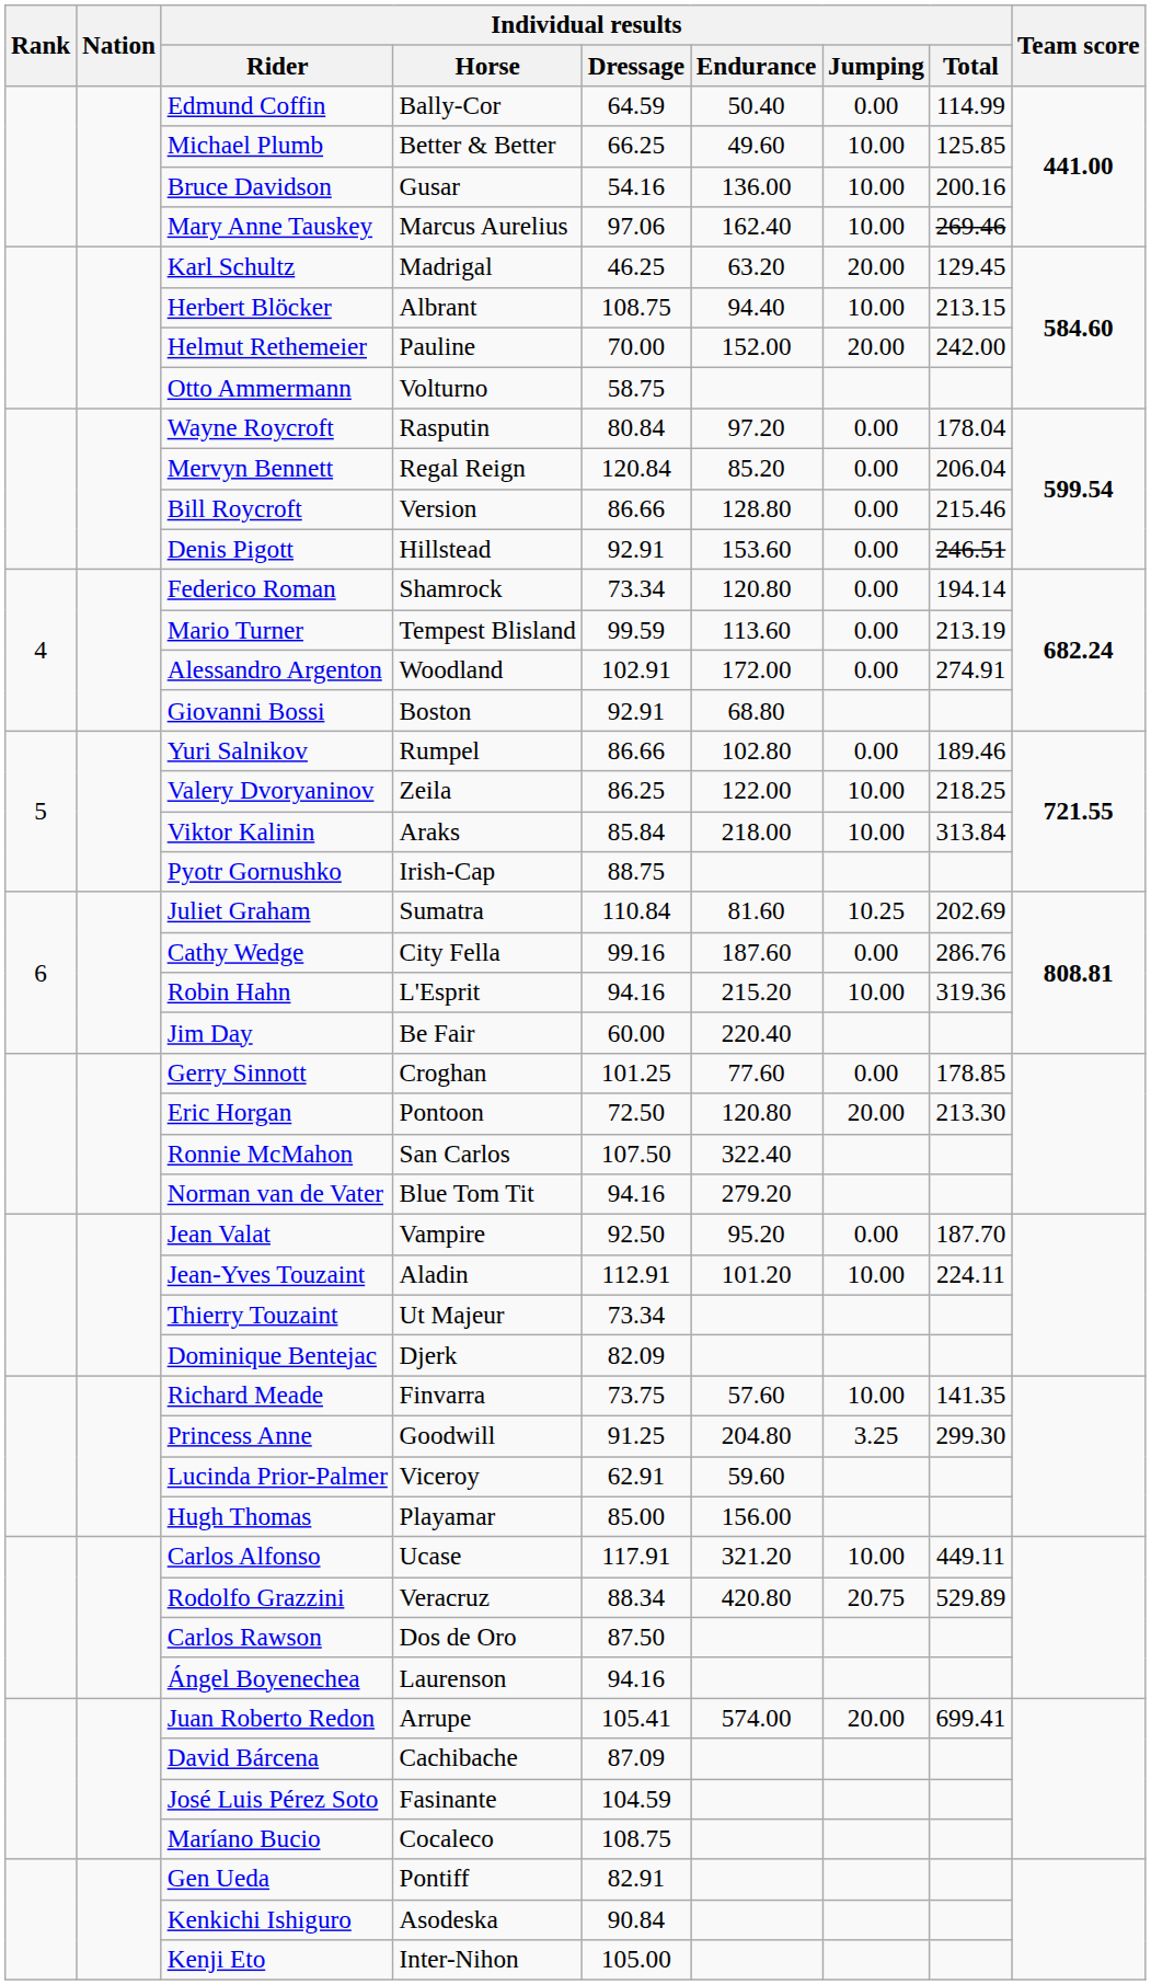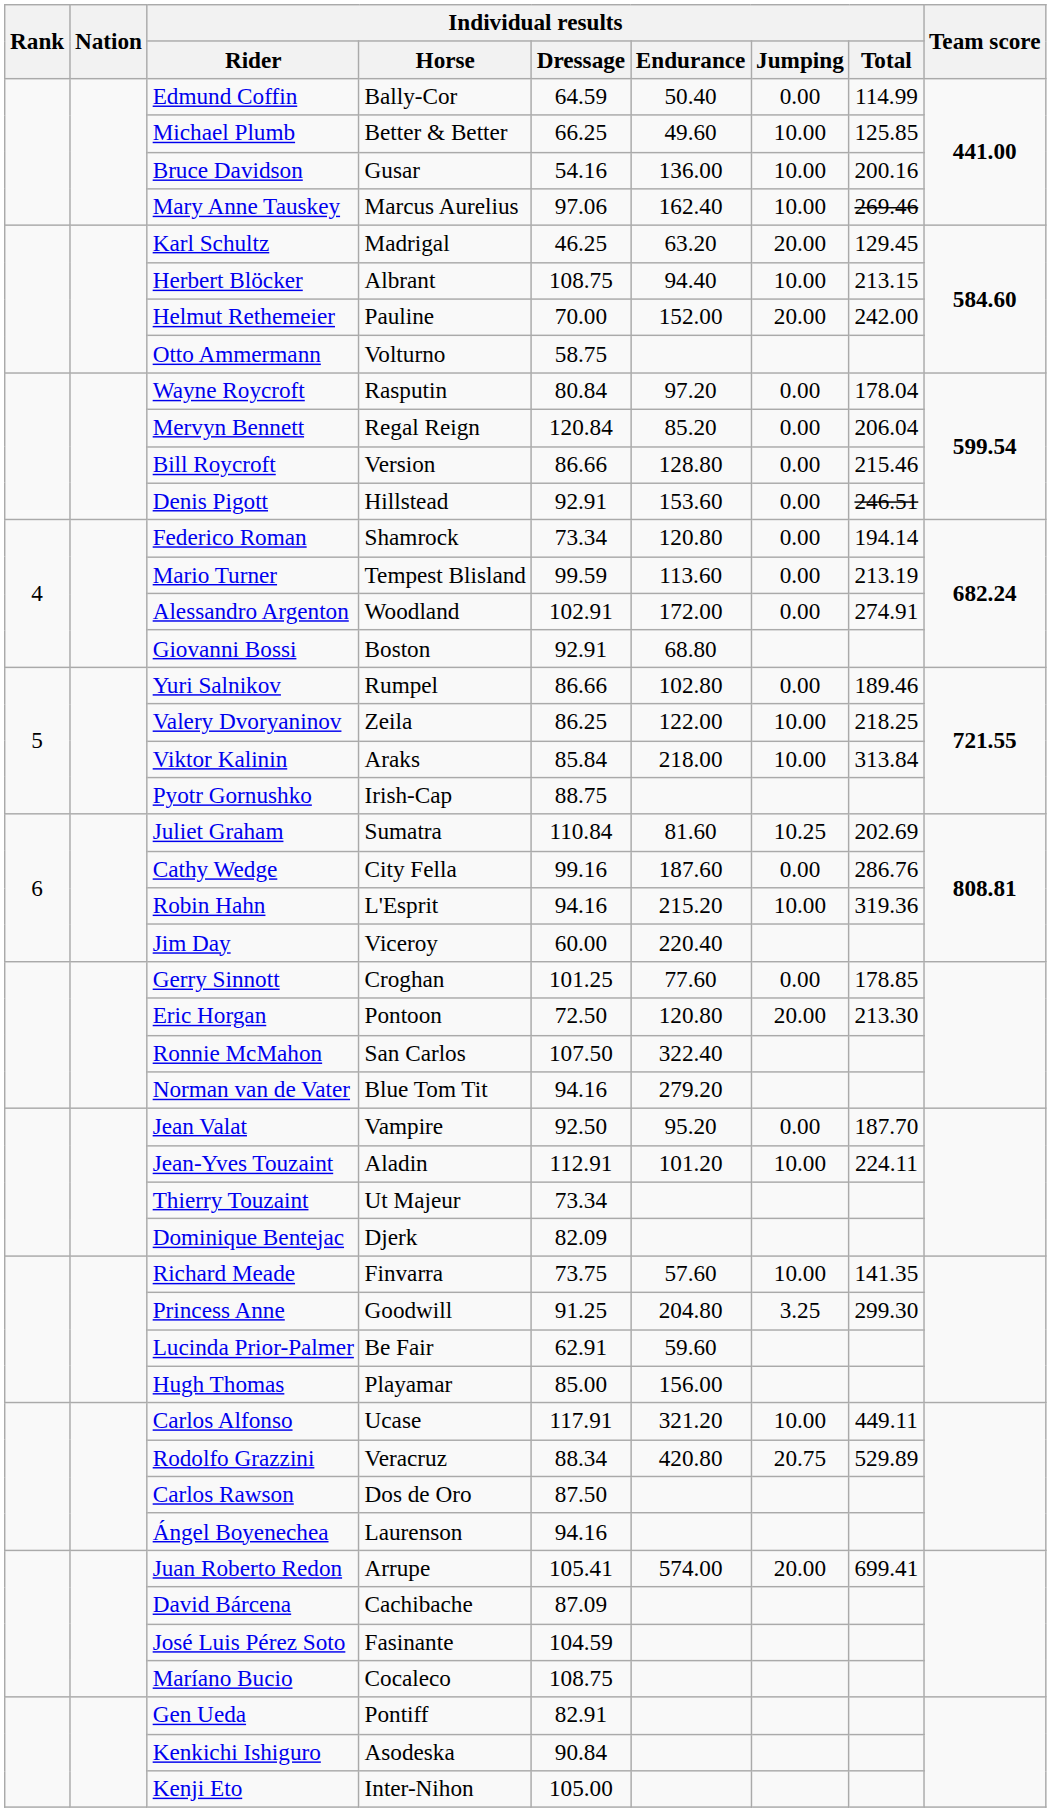 <table class="wikitable sortable" style="text-align:center">
 <tr>
 <th rowspan=2>Rank</th>
 <th rowspan=2>Nation</th>
 <th colspan=6>Individual results</th>
 <th rowspan=2>Team score</th>
 </tr>
 <tr>
 <th>Rider</th>
 <th>Horse</th>
 <th>Dressage</th>
 <th>Endurance</th>
 <th>Jumping</th>
 <th>Total</th>
 </tr>
 <tr>
 <td rowspan=4></td>
 <td align=left rowspan=4></td>
 <td align=left><a href='#'>Edmund Coffin</a></td>
 <td align=left>Bally-Cor</td>
 <td>64.59</td>
 <td>50.40</td>
 <td>0.00</td>
 <td>114.99</td>
 <td rowspan=4><strong>441.00</strong></td>
 </tr>
 <tr>
 <td align=left><a href='#'>Michael Plumb</a></td>
 <td align=left>Better & Better</td>
 <td>66.25</td>
 <td>49.60</td>
 <td>10.00</td>
 <td>125.85</td>
 </tr>
 <tr>
 <td align=left><a href='#'>Bruce Davidson</a></td>
 <td align=left>Gusar</td>
 <td>54.16</td>
 <td>136.00</td>
 <td>10.00</td>
 <td>200.16</td>
 </tr>
 <tr>
 <td align=left><a href='#'>Mary Anne Tauskey</a></td>
 <td align=left>Marcus Aurelius</td>
 <td>97.06</td>
 <td>162.40</td>
 <td>10.00</td>
 <td><s>269.46</s></td>
 </tr>
 <tr>
 <td rowspan=4></td>
 <td align=left rowspan=4></td>
 <td align=left><a href='#'>Karl Schultz</a></td>
 <td align=left>Madrigal</td>
 <td>46.25</td>
 <td>63.20</td>
 <td>20.00</td>
 <td>129.45</td>
 <td rowspan=4><strong>584.60</strong></td>
 </tr>
 <tr>
 <td align=left><a href='#'>Herbert Blöcker</a></td>
 <td align=left>Albrant</td>
 <td>108.75</td>
 <td>94.40</td>
 <td>10.00</td>
 <td>213.15</td>
 </tr>
 <tr>
 <td align=left><a href='#'>Helmut Rethemeier</a></td>
 <td align=left>Pauline</td>
 <td>70.00</td>
 <td>152.00</td>
 <td>20.00</td>
 <td>242.00</td>
 </tr>
 <tr>
 <td align=left><a href='#'>Otto Ammermann</a></td>
 <td align=left>Volturno</td>
 <td>58.75</td>
 <td></td>
 <td></td>
 <td></td>
 </tr>
 <tr>
 <td rowspan=4></td>
 <td align=left rowspan=4></td>
 <td align=left><a href='#'>Wayne Roycroft</a></td>
 <td align=left>Rasputin</td>
 <td>80.84</td>
 <td>97.20</td>
 <td>0.00</td>
 <td>178.04</td>
 <td rowspan=4><strong>599.54</strong></td>
 </tr>
 <tr>
 <td align=left><a href='#'>Mervyn Bennett</a></td>
 <td align=left>Regal Reign</td>
 <td>120.84</td>
 <td>85.20</td>
 <td>0.00</td>
 <td>206.04</td>
 </tr>
 <tr>
 <td align=left><a href='#'>Bill Roycroft</a></td>
 <td align=left>Version</td>
 <td>86.66</td>
 <td>128.80</td>
 <td>0.00</td>
 <td>215.46</td>
 </tr>
 <tr>
 <td align=left><a href='#'>Denis Pigott</a></td>
 <td align=left>Hillstead</td>
 <td>92.91</td>
 <td>153.60</td>
 <td>0.00</td>
 <td><s>246.51</s></td>
 </tr>
 <tr>
 <td rowspan=4>4</td>
 <td align=left rowspan=4></td>
 <td align=left><a href='#'>Federico Roman</a></td>
 <td align=left>Shamrock</td>
 <td>73.34</td>
 <td>120.80</td>
 <td>0.00</td>
 <td>194.14</td>
 <td rowspan=4><strong>682.24</strong></td>
 </tr>
 <tr>
 <td align=left><a href='#'>Mario Turner</a></td>
 <td align=left>Tempest Blisland</td>
 <td>99.59</td>
 <td>113.60</td>
 <td>0.00</td>
 <td>213.19</td>
 </tr>
 <tr>
 <td align=left><a href='#'>Alessandro Argenton</a></td>
 <td align=left>Woodland</td>
 <td>102.91</td>
 <td>172.00</td>
 <td>0.00</td>
 <td>274.91</td>
 </tr>
 <tr>
 <td align=left><a href='#'>Giovanni Bossi</a></td>
 <td align=left>Boston</td>
 <td>92.91</td>
 <td>68.80</td>
 <td></td>
 <td></td>
 </tr>
 <tr>
 <td rowspan=4>5</td>
 <td align=left rowspan=4></td>
 <td align=left><a href='#'>Yuri Salnikov</a></td>
 <td align=left>Rumpel</td>
 <td>86.66</td>
 <td>102.80</td>
 <td>0.00</td>
 <td>189.46</td>
 <td rowspan=4><strong>721.55</strong></td>
 </tr>
 <tr>
 <td align=left><a href='#'>Valery Dvoryaninov</a></td>
 <td align=left>Zeila</td>
 <td>86.25</td>
 <td>122.00</td>
 <td>10.00</td>
 <td>218.25</td>
 </tr>
 <tr>
 <td align=left><a href='#'>Viktor Kalinin</a></td>
 <td align=left>Araks</td>
 <td>85.84</td>
 <td>218.00</td>
 <td>10.00</td>
 <td>313.84</td>
 </tr>
 <tr>
 <td align=left><a href='#'>Pyotr Gornushko</a></td>
 <td align=left>Irish-Cap</td>
 <td>88.75</td>
 <td></td>
 <td></td>
 <td></td>
 </tr>
 <tr>
 <td rowspan=4>6</td>
 <td align=left rowspan=4></td>
 <td align=left><a href='#'>Juliet Graham</a></td>
 <td align=left>Sumatra</td>
 <td>110.84</td>
 <td>81.60</td>
 <td>10.25</td>
 <td>202.69</td>
 <td rowspan=4><strong>808.81</strong></td>
 </tr>
 <tr>
 <td align=left><a href='#'>Cathy Wedge</a></td>
 <td align=left>City Fella</td>
 <td>99.16</td>
 <td>187.60</td>
 <td>0.00</td>
 <td>286.76</td>
 </tr>
 <tr>
 <td align=left><a href='#'>Robin Hahn</a></td>
 <td align=left>L'Esprit</td>
 <td>94.16</td>
 <td>215.20</td>
 <td>10.00</td>
 <td>319.36</td>
 </tr>
 <tr>
 <td align=left><a href='#'>Jim Day</a></td>
-<td align=left>Be Fair</td>
+<td align=left>Viceroy</td>
 <td>60.00</td>
 <td>220.40</td>
 <td></td>
 <td></td>
 </tr>
 <tr>
 <td rowspan=4></td>
 <td align=left rowspan=4></td>
 <td align=left><a href='#'>Gerry Sinnott</a></td>
 <td align=left>Croghan</td>
 <td>101.25</td>
 <td>77.60</td>
 <td>0.00</td>
 <td>178.85</td>
 <td rowspan=4></td>
 </tr>
 <tr>
 <td align=left><a href='#'>Eric Horgan</a></td>
 <td align=left>Pontoon</td>
 <td>72.50</td>
 <td>120.80</td>
 <td>20.00</td>
 <td>213.30</td>
 </tr>
 <tr>
 <td align=left><a href='#'>Ronnie McMahon</a></td>
 <td align=left>San Carlos</td>
 <td>107.50</td>
 <td>322.40</td>
 <td></td>
 <td></td>
 </tr>
 <tr>
 <td align=left><a href='#'>Norman van de Vater</a></td>
 <td align=left>Blue Tom Tit</td>
 <td>94.16</td>
 <td>279.20</td>
 <td></td>
 <td></td>
 </tr>
 <tr>
 <td rowspan=4></td>
 <td align=left rowspan=4></td>
 <td align=left><a href='#'>Jean Valat</a></td>
 <td align=left>Vampire</td>
 <td>92.50</td>
 <td>95.20</td>
 <td>0.00</td>
 <td>187.70</td>
 <td rowspan=4></td>
 </tr>
 <tr>
 <td align=left><a href='#'>Jean-Yves Touzaint</a></td>
 <td align=left>Aladin</td>
 <td>112.91</td>
 <td>101.20</td>
 <td>10.00</td>
 <td>224.11</td>
 </tr>
 <tr>
 <td align=left><a href='#'>Thierry Touzaint</a></td>
 <td align=left>Ut Majeur</td>
 <td>73.34</td>
 <td></td>
 <td></td>
 <td></td>
 </tr>
 <tr>
 <td align=left><a href='#'>Dominique Bentejac</a></td>
 <td align=left>Djerk</td>
 <td>82.09</td>
 <td></td>
 <td></td>
 <td></td>
 </tr>
 <tr>
 <td rowspan=4></td>
 <td align=left rowspan=4></td>
 <td align=left><a href='#'>Richard Meade</a></td>
 <td align=left>Finvarra</td>
 <td>73.75</td>
 <td>57.60</td>
 <td>10.00</td>
 <td>141.35</td>
 <td rowspan=4></td>
 </tr>
 <tr>
 <td align=left><a href='#'>Princess Anne</a></td>
 <td align=left>Goodwill</td>
 <td>91.25</td>
 <td>204.80</td>
 <td>3.25</td>
 <td>299.30</td>
 </tr>
 <tr>
 <td align=left><a href='#'>Lucinda Prior-Palmer</a></td>
-<td align=left>Viceroy</td>
+<td align=left>Be Fair</td>
 <td>62.91</td>
 <td>59.60</td>
 <td></td>
 <td></td>
 </tr>
 <tr>
 <td align=left><a href='#'>Hugh Thomas</a></td>
 <td align=left>Playamar</td>
 <td>85.00</td>
 <td>156.00</td>
 <td></td>
 <td></td>
 </tr>
 <tr>
 <td rowspan=4></td>
 <td align=left rowspan=4></td>
 <td align=left><a href='#'>Carlos Alfonso</a></td>
 <td align=left>Ucase</td>
 <td>117.91</td>
 <td>321.20</td>
 <td>10.00</td>
 <td>449.11</td>
 <td rowspan=4></td>
 </tr>
 <tr>
 <td align=left><a href='#'>Rodolfo Grazzini</a></td>
 <td align=left>Veracruz</td>
 <td>88.34</td>
 <td>420.80</td>
 <td>20.75</td>
 <td>529.89</td>
 </tr>
 <tr>
 <td align=left><a href='#'>Carlos Rawson</a></td>
 <td align=left>Dos de Oro</td>
 <td>87.50</td>
 <td></td>
 <td></td>
 <td></td>
 </tr>
 <tr>
 <td align=left><a href='#'>Ángel Boyenechea</a></td>
 <td align=left>Laurenson</td>
 <td>94.16</td>
 <td></td>
 <td></td>
 <td></td>
 </tr>
 <tr>
 <td rowspan=4></td>
 <td align=left rowspan=4></td>
 <td align=left><a href='#'>Juan Roberto Redon</a></td>
 <td align=left>Arrupe</td>
 <td>105.41</td>
 <td>574.00</td>
 <td>20.00</td>
 <td>699.41</td>
 <td rowspan=4></td>
 </tr>
 <tr>
 <td align=left><a href='#'>David Bárcena</a></td>
 <td align=left>Cachibache</td>
 <td>87.09</td>
 <td></td>
 <td></td>
 <td></td>
 </tr>
 <tr>
 <td align=left><a href='#'>José Luis Pérez Soto</a></td>
 <td align=left>Fasinante</td>
 <td>104.59</td>
 <td></td>
 <td></td>
 <td></td>
 </tr>
 <tr>
 <td align=left><a href='#'>Maríano Bucio</a></td>
 <td align=left>Cocaleco</td>
 <td>108.75</td>
 <td></td>
 <td></td>
 <td></td>
 </tr>
 <tr>
 <td rowspan=3></td>
 <td align=left rowspan=3></td>
 <td align=left><a href='#'>Gen Ueda</a></td>
 <td align=left>Pontiff</td>
 <td>82.91</td>
 <td></td>
 <td></td>
 <td></td>
 <td rowspan=3></td>
 </tr>
 <tr>
 <td align=left><a href='#'>Kenkichi Ishiguro</a></td>
 <td align=left>Asodeska</td>
 <td>90.84</td>
 <td></td>
 <td></td>
 <td></td>
 </tr>
 <tr>
 <td align=left><a href='#'>Kenji Eto</a></td>
 <td align=left>Inter-Nihon</td>
 <td>105.00</td>
 <td></td>
 <td></td>
 <td></td>
 </tr>
 </table>
